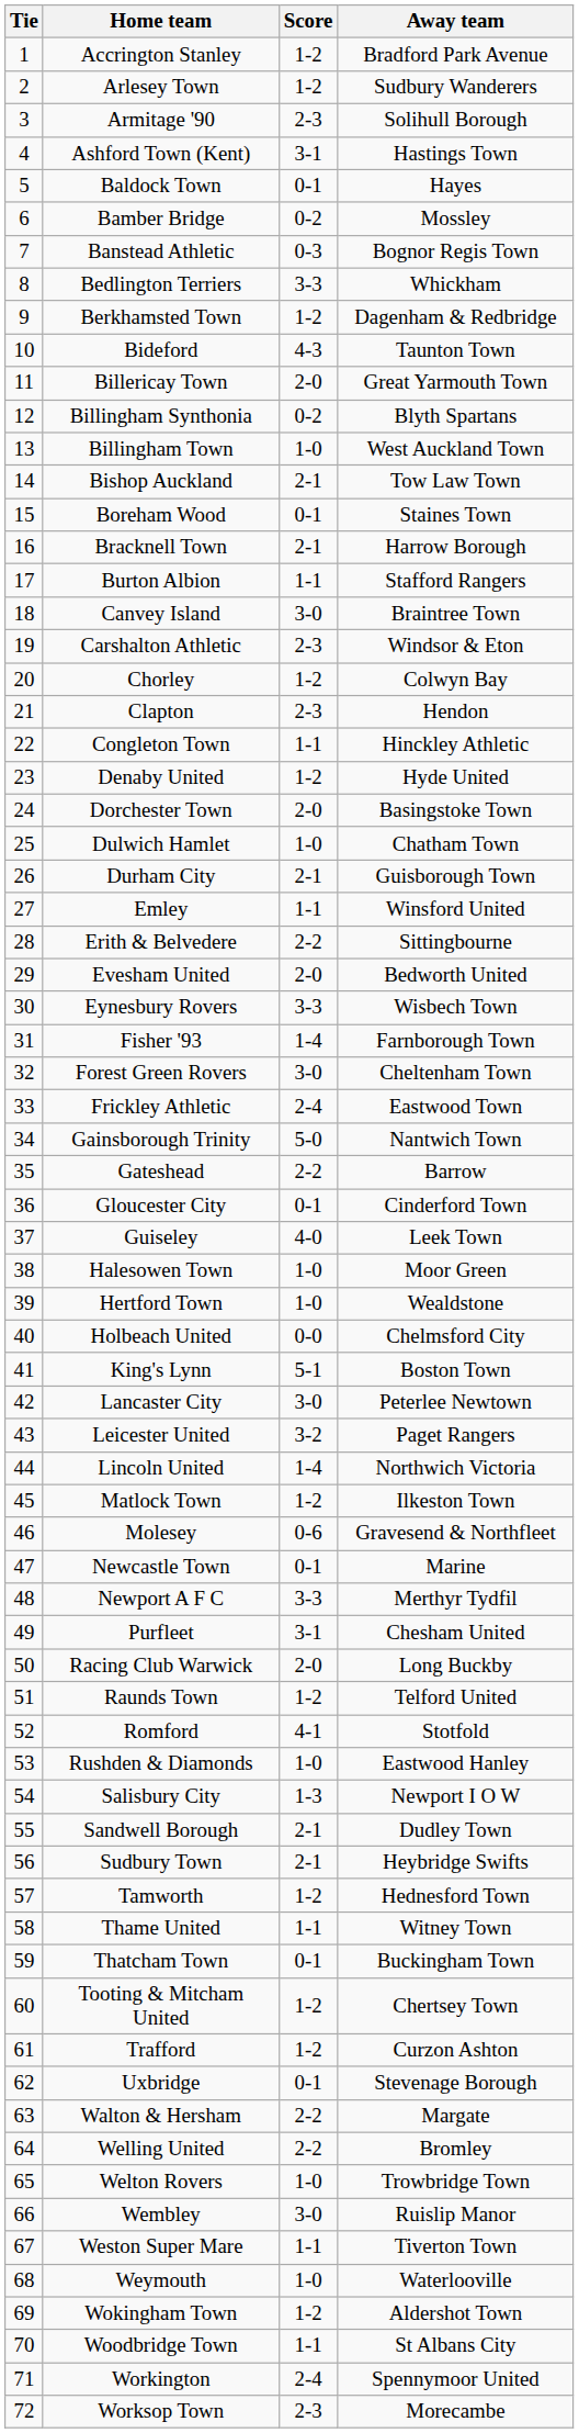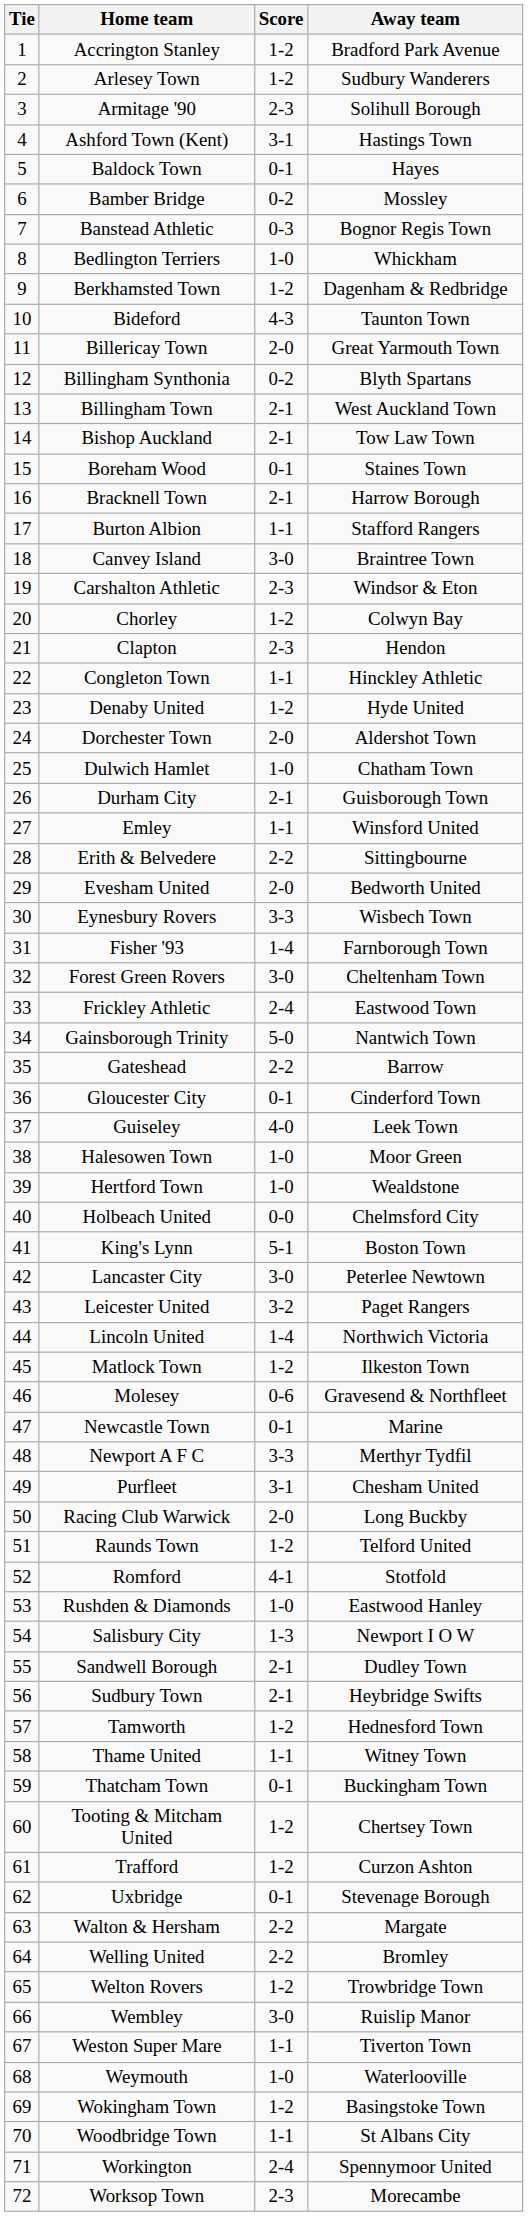 <table class="wikitable" style="text-align:center;">
 <tr>
 <th width=20>Tie</th>
 <th width=175>Home team</th>
 <th width=20>Score</th>
 <th width=175>Away team</th>
 </tr>
 <tr>
 <td>1</td>
 <td>Accrington Stanley</td>
 <td>1-2</td>
 <td>Bradford Park Avenue</td>
 </tr>
 <tr>
 <td>2</td>
 <td>Arlesey Town</td>
 <td>1-2</td>
 <td>Sudbury Wanderers</td>
 </tr>
 <tr>
 <td>3</td>
 <td>Armitage '90</td>
 <td>2-3</td>
 <td>Solihull Borough</td>
 </tr>
 <tr>
 <td>4</td>
 <td>Ashford Town (Kent)</td>
 <td>3-1</td>
 <td>Hastings Town</td>
 </tr>
 <tr>
 <td>5</td>
 <td>Baldock Town</td>
 <td>0-1</td>
 <td>Hayes</td>
 </tr>
 <tr>
 <td>6</td>
 <td>Bamber Bridge</td>
 <td>0-2</td>
 <td>Mossley</td>
 </tr>
 <tr>
 <td>7</td>
 <td>Banstead Athletic</td>
 <td>0-3</td>
 <td>Bognor Regis Town</td>
 </tr>
 <tr>
 <td>8</td>
 <td>Bedlington Terriers</td>
-<td>3-3</td>
+<td>1-0</td>
 <td>Whickham</td>
 </tr>
 <tr>
 <td>9</td>
 <td>Berkhamsted Town</td>
 <td>1-2</td>
 <td>Dagenham & Redbridge</td>
 </tr>
 <tr>
 <td>10</td>
 <td>Bideford</td>
 <td>4-3</td>
 <td>Taunton Town</td>
 </tr>
 <tr>
 <td>11</td>
 <td>Billericay Town</td>
 <td>2-0</td>
 <td>Great Yarmouth Town</td>
 </tr>
 <tr>
 <td>12</td>
 <td>Billingham Synthonia</td>
 <td>0-2</td>
 <td>Blyth Spartans</td>
 </tr>
 <tr>
 <td>13</td>
 <td>Billingham Town</td>
-<td>1-0</td>
+<td>2-1</td>
 <td>West Auckland Town</td>
 </tr>
 <tr>
 <td>14</td>
 <td>Bishop Auckland</td>
 <td>2-1</td>
 <td>Tow Law Town</td>
 </tr>
 <tr>
 <td>15</td>
 <td>Boreham Wood</td>
 <td>0-1</td>
 <td>Staines Town</td>
 </tr>
 <tr>
 <td>16</td>
 <td>Bracknell Town</td>
 <td>2-1</td>
 <td>Harrow Borough</td>
 </tr>
 <tr>
 <td>17</td>
 <td>Burton Albion</td>
 <td>1-1</td>
 <td>Stafford Rangers</td>
 </tr>
 <tr>
 <td>18</td>
 <td>Canvey Island</td>
 <td>3-0</td>
 <td>Braintree Town</td>
 </tr>
 <tr>
 <td>19</td>
 <td>Carshalton Athletic</td>
 <td>2-3</td>
 <td>Windsor & Eton</td>
 </tr>
 <tr>
 <td>20</td>
 <td>Chorley</td>
 <td>1-2</td>
 <td>Colwyn Bay</td>
 </tr>
 <tr>
 <td>21</td>
 <td>Clapton</td>
 <td>2-3</td>
 <td>Hendon</td>
 </tr>
 <tr>
 <td>22</td>
 <td>Congleton Town</td>
 <td>1-1</td>
 <td>Hinckley Athletic</td>
 </tr>
 <tr>
 <td>23</td>
 <td>Denaby United</td>
 <td>1-2</td>
 <td>Hyde United</td>
 </tr>
 <tr>
 <td>24</td>
 <td>Dorchester Town</td>
 <td>2-0</td>
-<td>Basingstoke Town</td>
+<td>Aldershot Town</td>
 </tr>
 <tr>
 <td>25</td>
 <td>Dulwich Hamlet</td>
 <td>1-0</td>
 <td>Chatham Town</td>
 </tr>
 <tr>
 <td>26</td>
 <td>Durham City</td>
 <td>2-1</td>
 <td>Guisborough Town</td>
 </tr>
 <tr>
 <td>27</td>
 <td>Emley</td>
 <td>1-1</td>
 <td>Winsford United</td>
 </tr>
 <tr>
 <td>28</td>
 <td>Erith & Belvedere</td>
 <td>2-2</td>
 <td>Sittingbourne</td>
 </tr>
 <tr>
 <td>29</td>
 <td>Evesham United</td>
 <td>2-0</td>
 <td>Bedworth United</td>
 </tr>
 <tr>
 <td>30</td>
 <td>Eynesbury Rovers</td>
 <td>3-3</td>
 <td>Wisbech Town</td>
 </tr>
 <tr>
 <td>31</td>
 <td>Fisher '93</td>
 <td>1-4</td>
 <td>Farnborough Town</td>
 </tr>
 <tr>
 <td>32</td>
 <td>Forest Green Rovers</td>
 <td>3-0</td>
 <td>Cheltenham Town</td>
 </tr>
 <tr>
 <td>33</td>
 <td>Frickley Athletic</td>
 <td>2-4</td>
 <td>Eastwood Town</td>
 </tr>
 <tr>
 <td>34</td>
 <td>Gainsborough Trinity</td>
 <td>5-0</td>
 <td>Nantwich Town</td>
 </tr>
 <tr>
 <td>35</td>
 <td>Gateshead</td>
 <td>2-2</td>
 <td>Barrow</td>
 </tr>
 <tr>
 <td>36</td>
 <td>Gloucester City</td>
 <td>0-1</td>
 <td>Cinderford Town</td>
 </tr>
 <tr>
 <td>37</td>
 <td>Guiseley</td>
 <td>4-0</td>
 <td>Leek Town</td>
 </tr>
 <tr>
 <td>38</td>
 <td>Halesowen Town</td>
 <td>1-0</td>
 <td>Moor Green</td>
 </tr>
 <tr>
 <td>39</td>
 <td>Hertford Town</td>
 <td>1-0</td>
 <td>Wealdstone</td>
 </tr>
 <tr>
 <td>40</td>
 <td>Holbeach United</td>
 <td>0-0</td>
 <td>Chelmsford City</td>
 </tr>
 <tr>
 <td>41</td>
 <td>King's Lynn</td>
 <td>5-1</td>
 <td>Boston Town</td>
 </tr>
 <tr>
 <td>42</td>
 <td>Lancaster City</td>
 <td>3-0</td>
 <td>Peterlee Newtown</td>
 </tr>
 <tr>
 <td>43</td>
 <td>Leicester United</td>
 <td>3-2</td>
 <td>Paget Rangers</td>
 </tr>
 <tr>
 <td>44</td>
 <td>Lincoln United</td>
 <td>1-4</td>
 <td>Northwich Victoria</td>
 </tr>
 <tr>
 <td>45</td>
 <td>Matlock Town</td>
 <td>1-2</td>
 <td>Ilkeston Town</td>
 </tr>
 <tr>
 <td>46</td>
 <td>Molesey</td>
 <td>0-6</td>
 <td>Gravesend & Northfleet</td>
 </tr>
 <tr>
 <td>47</td>
 <td>Newcastle Town</td>
 <td>0-1</td>
 <td>Marine</td>
 </tr>
 <tr>
 <td>48</td>
 <td>Newport A F C</td>
 <td>3-3</td>
 <td>Merthyr Tydfil</td>
 </tr>
 <tr>
 <td>49</td>
 <td>Purfleet</td>
 <td>3-1</td>
 <td>Chesham United</td>
 </tr>
 <tr>
 <td>50</td>
 <td>Racing Club Warwick</td>
 <td>2-0</td>
 <td>Long Buckby</td>
 </tr>
 <tr>
 <td>51</td>
 <td>Raunds Town</td>
 <td>1-2</td>
 <td>Telford United</td>
 </tr>
 <tr>
 <td>52</td>
 <td>Romford</td>
 <td>4-1</td>
 <td>Stotfold</td>
 </tr>
 <tr>
 <td>53</td>
 <td>Rushden & Diamonds</td>
 <td>1-0</td>
 <td>Eastwood Hanley</td>
 </tr>
 <tr>
 <td>54</td>
 <td>Salisbury City</td>
 <td>1-3</td>
 <td>Newport I O W</td>
 </tr>
 <tr>
 <td>55</td>
 <td>Sandwell Borough</td>
 <td>2-1</td>
 <td>Dudley Town</td>
 </tr>
 <tr>
 <td>56</td>
 <td>Sudbury Town</td>
 <td>2-1</td>
 <td>Heybridge Swifts</td>
 </tr>
 <tr>
 <td>57</td>
 <td>Tamworth</td>
 <td>1-2</td>
 <td>Hednesford Town</td>
 </tr>
 <tr>
 <td>58</td>
 <td>Thame United</td>
 <td>1-1</td>
 <td>Witney Town</td>
 </tr>
 <tr>
 <td>59</td>
 <td>Thatcham Town</td>
 <td>0-1</td>
 <td>Buckingham Town</td>
 </tr>
 <tr>
 <td>60</td>
 <td>Tooting & Mitcham United</td>
 <td>1-2</td>
 <td>Chertsey Town</td>
 </tr>
 <tr>
 <td>61</td>
 <td>Trafford</td>
 <td>1-2</td>
 <td>Curzon Ashton</td>
 </tr>
 <tr>
 <td>62</td>
 <td>Uxbridge</td>
 <td>0-1</td>
 <td>Stevenage Borough</td>
 </tr>
 <tr>
 <td>63</td>
 <td>Walton & Hersham</td>
 <td>2-2</td>
 <td>Margate</td>
 </tr>
 <tr>
 <td>64</td>
 <td>Welling United</td>
 <td>2-2</td>
 <td>Bromley</td>
 </tr>
 <tr>
 <td>65</td>
 <td>Welton Rovers</td>
-<td>1-0</td>
+<td>1-2</td>
 <td>Trowbridge Town</td>
 </tr>
 <tr>
 <td>66</td>
 <td>Wembley</td>
 <td>3-0</td>
 <td>Ruislip Manor</td>
 </tr>
 <tr>
 <td>67</td>
 <td>Weston Super Mare</td>
 <td>1-1</td>
 <td>Tiverton Town</td>
 </tr>
 <tr>
 <td>68</td>
 <td>Weymouth</td>
 <td>1-0</td>
 <td>Waterlooville</td>
 </tr>
 <tr>
 <td>69</td>
 <td>Wokingham Town</td>
 <td>1-2</td>
-<td>Aldershot Town</td>
+<td>Basingstoke Town</td>
 </tr>
 <tr>
 <td>70</td>
 <td>Woodbridge Town</td>
 <td>1-1</td>
 <td>St Albans City</td>
 </tr>
 <tr>
 <td>71</td>
 <td>Workington</td>
 <td>2-4</td>
 <td>Spennymoor United</td>
 </tr>
 <tr>
 <td>72</td>
 <td>Worksop Town</td>
 <td>2-3</td>
 <td>Morecambe</td>
 </tr>
 </table>
